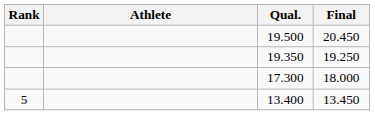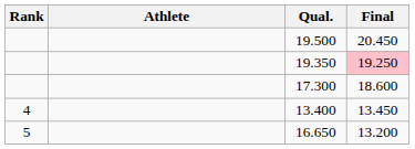 <table class=wikitable style="text-align:center">
 <tr>
 <th width=40>Rank</th>
 <th width=250>Athlete</th>
 <th width=60>Qual.</th>
 <th width=60>Final</th>
 </tr>
 <tr>
 <td></td>
 <td align="left"></td>
 <td>19.500</td>
 <td>20.450</td>
 </tr>
 <tr>
 <td></td>
 <td align="left"></td>
 <td>19.350</td>
-<td>19.250</td>
+<td style="background: pink;">19.250</td>
 </tr>
 <tr>
 <td></td>
 <td align="left"></td>
 <td>17.300</td>
-<td>18.000</td>
+<td>18.600</td>
+</tr>
+<tr>
+<td>4</td>
+<td align="left"></td>
+<td>13.400</td>
+<td>13.450</td>
 </tr>
 <tr>
 <td>5</td>
 <td align="left"></td>
-<td>13.400</td>
-<td>13.450</td>
+<td>16.650</td>
+<td>13.200</td>
 </tr>
 </table>
